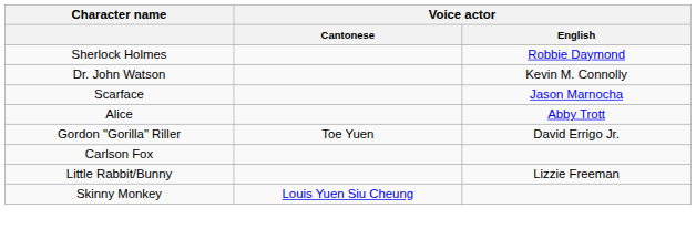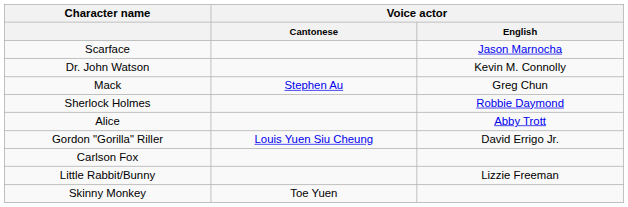 <table class="wikitable" style="text-align: center;">
 <tr>
 <th colspan="1">Character name</th>
 <th colspan="2">Voice actor</th>
 </tr>
 <tr>
 <th width="20%"></th>
 <th width="20%"><small>Cantonese</small></th>
 <th width="20%"><small>English</small></th>
 </tr>
 <tr>
-<td>Sherlock Holmes</td>
+<td>Scarface</td>
 <td></td>
-<td align="center"><a href='#'>Robbie Daymond</a></td>
+<td align="center"><a href='#'>Jason Marnocha</a></td>
 </tr>
 <tr>
 <td>Dr. John Watson</td>
 <td></td>
 <td>Kevin M. Connolly</td>
 </tr>
 <tr>
-<td>Scarface</td>
+<td>Mack</td>
+<td><a href='#'>Stephen Au</a></td>
+<td align="center">Greg Chun</td>
+</tr>
+<tr>
+<td>Sherlock Holmes</td>
 <td></td>
-<td align="center"><a href='#'>Jason Marnocha</a></td>
+<td align="center"><a href='#'>Robbie Daymond</a></td>
 </tr>
 <tr>
 <td>Alice</td>
 <td></td>
 <td><a href='#'>Abby Trott</a></td>
 </tr>
 <tr>
 <td>Gordon "Gorilla" Riller</td>
-<td>Toe Yuen</td>
+<td><a href='#'>Louis Yuen Siu Cheung</a></td>
 <td align="center">David Errigo Jr.</td>
 </tr>
 <tr>
 <td>Carlson Fox</td>
 <td></td>
 <td></td>
 </tr>
 <tr>
 <td>Little Rabbit/Bunny</td>
 <td> </td>
 <td>Lizzie Freeman</td>
 </tr>
 <tr>
 <td>Skinny Monkey</td>
-<td><a href='#'>Louis Yuen Siu Cheung</a></td>
+<td>Toe Yuen</td>
 <td></td>
 </tr>
 </table>
